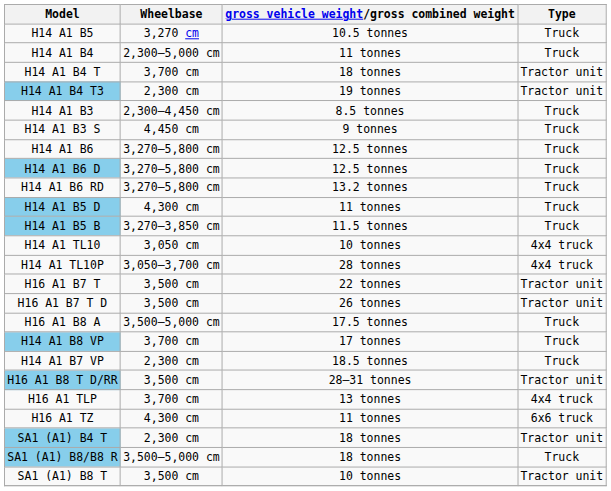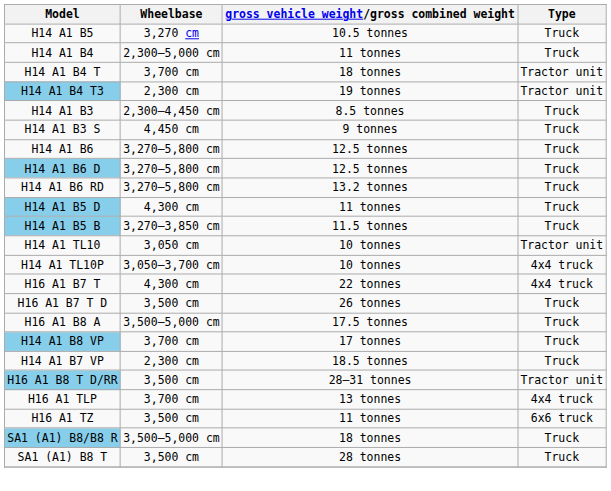 <table class="wikitable sortable" style="text-align:center; font-size:90%;">
 <tr>
 <th>Model</th>
 <th>Wheelbase</th>
 <th><a href='#'>gross vehicle weight</a>/gross combined weight</th>
 <th>Type</th>
 </tr>
 <tr>
 <td>H14 A1 B5</td>
 <td>3,270 <a href='#'>cm</a></td>
 <td>10.5 tonnes</td>
 <td>Truck</td>
 </tr>
 <tr>
 <td>H14 A1 B4</td>
 <td>2,300—5,000 cm</td>
 <td>11 tonnes</td>
 <td>Truck</td>
 </tr>
 <tr>
 <td>H14 A1 B4 T</td>
 <td>3,700 cm</td>
 <td>18 tonnes</td>
 <td>Tractor unit</td>
 </tr>
 <tr>
 <td style="background:#87CEEB">H14 A1 B4 T3</td>
 <td>2,300 cm</td>
 <td>19 tonnes</td>
 <td>Tractor unit</td>
 </tr>
 <tr>
 <td>H14 A1 B3</td>
 <td>2,300–4,450 cm</td>
 <td>8.5 tonnes</td>
 <td>Truck</td>
 </tr>
 <tr>
 <td>H14 A1 B3 S</td>
 <td>4,450 cm</td>
 <td>9 tonnes</td>
 <td>Truck</td>
 </tr>
 <tr>
 <td>H14 A1 B6</td>
 <td>3,270–5,800 cm</td>
 <td>12.5 tonnes</td>
 <td>Truck</td>
 </tr>
 <tr>
 <td style="background:#87CEEB">H14 A1 B6 D</td>
 <td>3,270–5,800 cm</td>
 <td>12.5 tonnes</td>
 <td>Truck</td>
 </tr>
 <tr>
 <td>H14 A1 B6 RD</td>
 <td>3,270–5,800 cm</td>
 <td>13.2 tonnes</td>
 <td>Truck</td>
 </tr>
 <tr>
 <td style="background:#87CEEB">H14 A1 B5 D</td>
 <td>4,300 cm</td>
 <td>11 tonnes</td>
 <td>Truck</td>
 </tr>
 <tr>
 <td style="background:#87CEEB">H14 A1 B5 B</td>
 <td>3,270–3,850 cm</td>
 <td>11.5 tonnes</td>
 <td>Truck</td>
 </tr>
 <tr>
 <td>H14 A1 TL10</td>
 <td>3,050 cm</td>
 <td>10 tonnes</td>
-<td>4x4 truck</td>
+<td>Tractor unit</td>
 </tr>
 <tr>
 <td>H14 A1 TL10P</td>
 <td>3,050–3,700 cm</td>
-<td>28  tonnes</td>
+<td>10 tonnes</td>
 <td>4x4 truck</td>
 </tr>
 <tr>
 <td>H16 A1 B7 T</td>
-<td>3,500 cm</td>
+<td>4,300 cm</td>
 <td>22 tonnes</td>
-<td>Tractor unit</td>
+<td>4x4 truck</td>
 </tr>
 <tr>
 <td>H16 A1 B7 T D</td>
 <td>3,500 cm</td>
 <td>26 tonnes</td>
-<td>Tractor unit</td>
+<td>Truck</td>
 </tr>
 <tr>
 <td>H16 A1 B8 A</td>
 <td>3,500–5,000 cm</td>
 <td>17.5 tonnes</td>
 <td>Truck</td>
 </tr>
 <tr>
 <td style="background:#87CEEB">H14 A1 B8 VP</td>
 <td>3,700 cm</td>
 <td>17 tonnes</td>
 <td>Truck</td>
 </tr>
 <tr>
 <td>H14 A1 B7 VP</td>
 <td>2,300 cm</td>
 <td>18.5 tonnes</td>
 <td>Truck</td>
 </tr>
 <tr>
 <td style="background:#87CEEB">H16 A1 B8 T D/RR</td>
 <td>3,500 cm</td>
 <td>28–31 tonnes</td>
 <td>Tractor unit</td>
 </tr>
 <tr>
 <td>H16 A1 TLP</td>
 <td>3,700 cm</td>
 <td>13 tonnes</td>
 <td>4x4 truck</td>
 </tr>
 <tr>
 <td>H16 A1 TZ</td>
-<td>4,300 cm</td>
+<td>3,500 cm</td>
 <td>11 tonnes</td>
 <td>6x6 truck</td>
-</tr>
-<tr>
-<td style="background:#87CEEB">SA1 (A1) B4 T</td>
-<td>2,300 cm</td>
-<td>18 tonnes</td>
-<td>Tractor unit</td>
 </tr>
 <tr>
 <td style="background:#87CEEB">SA1 (A1) B8/B8 R</td>
 <td>3,500–5,000 cm</td>
 <td>18 tonnes</td>
 <td>Truck</td>
 </tr>
 <tr>
 <td>SA1 (A1) B8 T</td>
 <td>3,500 cm</td>
-<td>10 tonnes</td>
-<td>Tractor unit</td>
+<td>28  tonnes</td>
+<td>Truck</td>
 </tr>
 <tr>
 </tr>
 </table>
